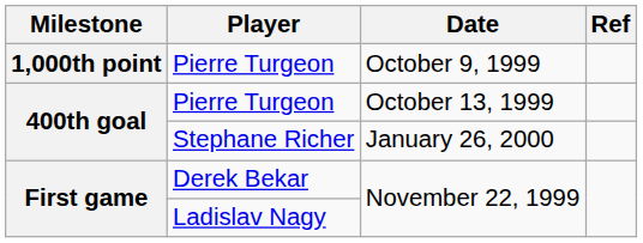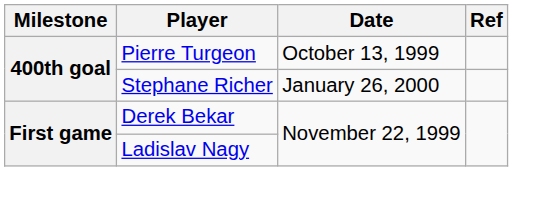 <table class="wikitable">
 <tr>
 <th scope="col">Milestone</th>
 <th scope="col">Player</th>
 <th scope="col">Date</th>
 <th scope="col">Ref</th>
-</tr>
-<tr>
-<th>1,000th point</th>
-<td><a href='#'>Pierre Turgeon</a></td>
-<td>October 9, 1999</td>
-<td></td>
 </tr>
 <tr>
 <th rowspan="2">400th goal</th>
 <td><a href='#'>Pierre Turgeon</a></td>
 <td>October 13, 1999</td>
 <td></td>
 </tr>
 <tr>
 <td><a href='#'>Stephane Richer</a></td>
 <td>January 26, 2000</td>
 <td></td>
 </tr>
 <tr>
 <th rowspan=2>First game</th>
 <td><a href='#'>Derek Bekar</a></td>
 <td rowspan=2>November 22, 1999</td>
 <td rowspan=2></td>
 </tr>
 <tr>
 <td><a href='#'>Ladislav Nagy</a></td>
 </tr>
 </table>
